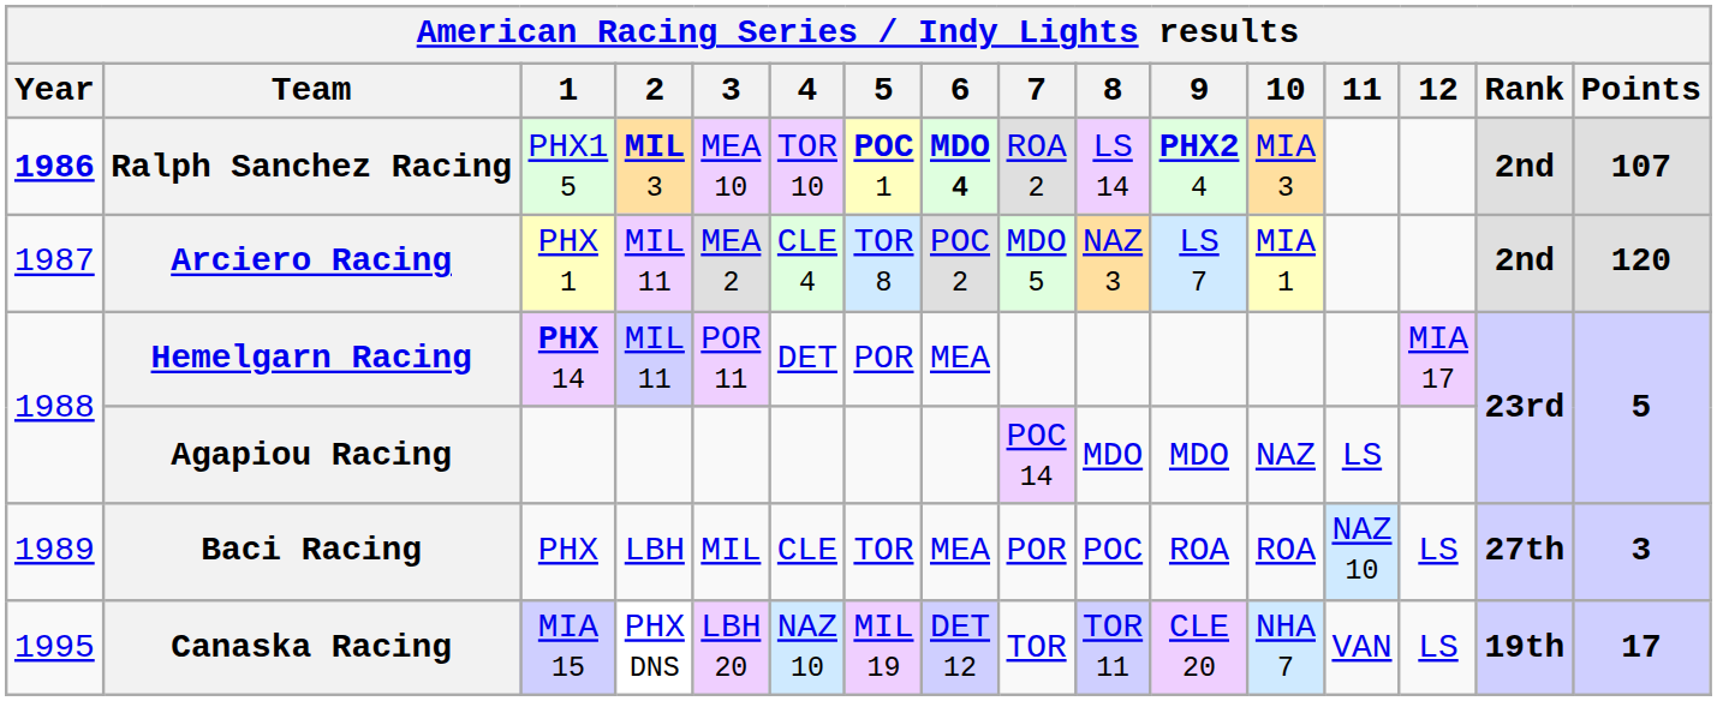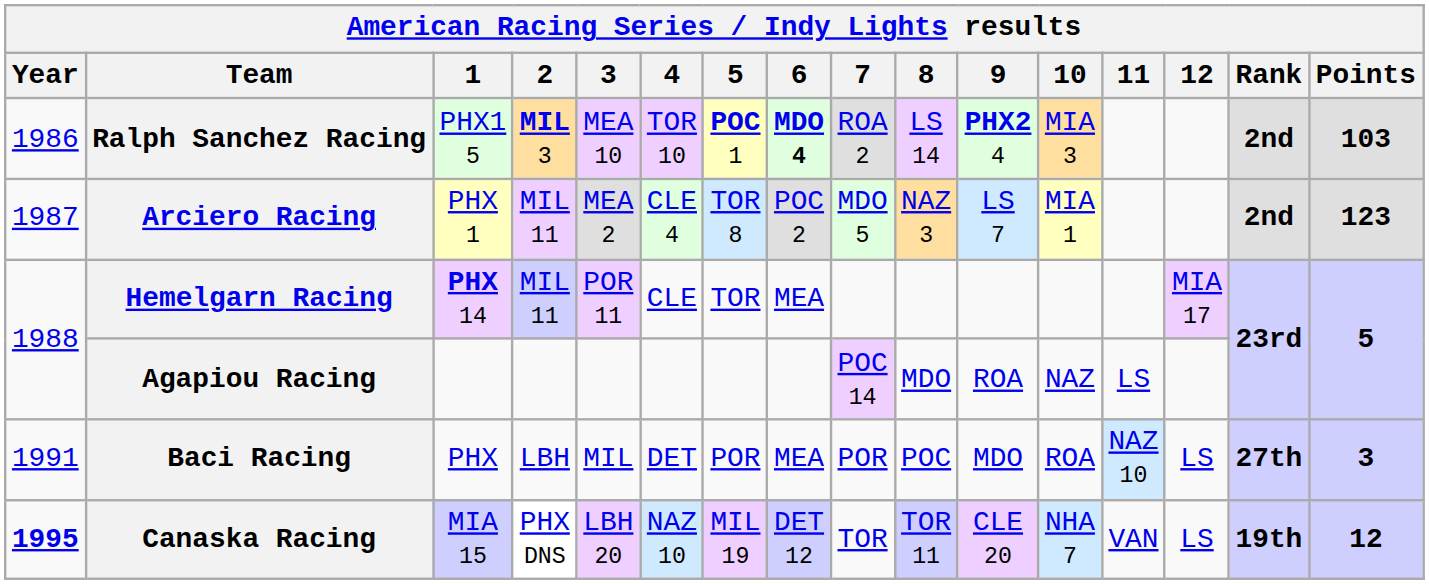 <table class="wikitable" style="text-align:center; font-size:90%">
 <tr>
 <th colspan=45><a href='#'>American Racing Series / Indy Lights</a> results</th>
 </tr>
 <tr>
 <th>Year</th>
 <th>Team</th>
 <th>1</th>
 <th>2</th>
 <th>3</th>
 <th>4</th>
 <th>5</th>
 <th>6</th>
 <th>7</th>
 <th>8</th>
 <th>9</th>
 <th>10</th>
 <th>11</th>
 <th>12</th>
 <th>Rank</th>
 <th>Points</th>
 </tr>
 <tr>
-<td><strong><a href='#'>1986</a></strong></td>
+<td><a href='#'>1986</a></td>
 <th>Ralph Sanchez Racing</th>
 <td style="background:#DFFFDF;"><a href='#'>PHX1</a><br><small>5</small></td>
 <td style="background:#FFDF9F;"><strong><a href='#'>MIL</a></strong><br><small>3</small></td>
 <td style="background:#EFCFFF;"><a href='#'>MEA</a><br><small>10</small></td>
 <td style="background:#EFCFFF;"><a href='#'>TOR</a><br><small>10</small></td>
 <td style="background:#FFFFBF;"><strong><a href='#'>POC</a></strong><br><small>1</small></td>
 <td style="background:#DFFFDF;"><strong><a href='#'>MDO</a><br><small>4</small></strong></td>
 <td style="background:#DFDFDF;"><a href='#'>ROA</a><br><small>2</small></td>
 <td style="background:#EFCFFF;"><a href='#'>LS</a><br><small>14</small></td>
 <td style="background:#DFFFDF;"><strong><a href='#'>PHX2</a></strong><br><small>4</small></td>
 <td style="background:#FFDF9F;"><a href='#'>MIA</a><br><small>3</small></td>
 <td></td>
 <td></td>
 <td style="background:#DFDFDF;"><strong>2nd</strong></td>
-<td style="background:#DFDFDF;"><strong>107</strong></td>
+<td style="background:#DFDFDF;"><strong>103</strong></td>
 </tr>
 <tr>
 <td><a href='#'>1987</a></td>
 <th><a href='#'>Arciero Racing</a></th>
 <td style="background:#FFFFBF;"><a href='#'>PHX</a><br><small>1</small></td>
 <td style="background:#EFCFFF;"><a href='#'>MIL</a><br><small>11</small></td>
 <td style="background:#DFDFDF;"><a href='#'>MEA</a><br><small>2</small></td>
 <td style="background:#DFFFDF;"><a href='#'>CLE</a><br><small>4</small></td>
 <td style="background:#CFEAFF;"><a href='#'>TOR</a><br><small>8</small></td>
 <td style="background:#DFDFDF;"><a href='#'>POC</a><br><small>2</small></td>
 <td style="background:#DFFFDF;"><a href='#'>MDO</a><br><small>5</small></td>
 <td style="background:#FFDF9F;"><a href='#'>NAZ</a><br><small>3</small></td>
 <td style="background:#CFEAFF;"><a href='#'>LS</a><br><small>7</small></td>
 <td style="background:#FFFFBF;"><a href='#'>MIA</a><br><small>1</small></td>
 <td></td>
 <td></td>
 <td style="background:#DFDFDF;"><strong>2nd</strong></td>
-<td style="background:#DFDFDF;"><strong>120</strong></td>
+<td style="background:#DFDFDF;"><strong>123</strong></td>
 </tr>
 <tr>
 <td rowspan="2"><a href='#'>1988</a></td>
 <th><a href='#'>Hemelgarn Racing</a></th>
 <td style="background:#EFCFFF;"><strong><a href='#'>PHX</a></strong><br><small>14</small></td>
 <td style="background:#CFCFFF;"><a href='#'>MIL</a><br><small>11</small></td>
 <td style="background:#EFCFFF;"><a href='#'>POR</a><br><small>11</small></td>
-<td><a href='#'>DET</a></td>
-<td><a href='#'>POR</a></td>
+<td><a href='#'>CLE</a></td>
+<td><a href='#'>TOR</a></td>
 <td><a href='#'>MEA</a></td>
 <td></td>
 <td></td>
 <td></td>
 <td></td>
 <td></td>
 <td style="background:#EFCFFF;"><a href='#'>MIA</a><br><small>17</small></td>
 <td rowspan="2" style="background:#CFCFFF;"><strong>23rd</strong></td>
 <td rowspan="2" style="background:#CFCFFF;"><strong>5</strong></td>
 </tr>
 <tr>
 <th>Agapiou Racing</th>
 <td></td>
 <td></td>
 <td></td>
 <td></td>
 <td></td>
 <td></td>
 <td style="background:#EFCFFF;"><a href='#'>POC</a><br><small>14</small></td>
 <td><a href='#'>MDO</a></td>
-<td><a href='#'>MDO</a></td>
+<td><a href='#'>ROA</a></td>
 <td><a href='#'>NAZ</a></td>
 <td><a href='#'>LS</a></td>
 <td></td>
 </tr>
 <tr>
-<td><a href='#'>1989</a></td>
+<td><a href='#'>1991</a></td>
 <th>Baci Racing</th>
 <td><a href='#'>PHX</a></td>
 <td><a href='#'>LBH</a></td>
 <td><a href='#'>MIL</a></td>
-<td><a href='#'>CLE</a></td>
-<td><a href='#'>TOR</a></td>
+<td><a href='#'>DET</a></td>
+<td><a href='#'>POR</a></td>
 <td><a href='#'>MEA</a></td>
 <td><a href='#'>POR</a></td>
 <td><a href='#'>POC</a></td>
-<td><a href='#'>ROA</a></td>
+<td><a href='#'>MDO</a></td>
 <td><a href='#'>ROA</a></td>
 <td style="background:#CFEAFF;"><a href='#'>NAZ</a><br><small>10</small></td>
 <td><a href='#'>LS</a></td>
 <td style="background:#CFCFFF;"><strong>27th</strong></td>
 <td style="background:#CFCFFF;"><strong>3</strong></td>
 </tr>
 <tr>
-<td><a href='#'>1995</a></td>
+<td><strong><a href='#'>1995</a></strong></td>
 <th>Canaska Racing</th>
 <td style="background:#CFCFFF;"><a href='#'>MIA</a><br><small>15</small></td>
 <td style="background:#FFFFFF;"><a href='#'>PHX</a><br><small>DNS</small></td>
 <td style="background:#EFCFFF;"><a href='#'>LBH</a><br><small>20</small></td>
 <td style="background:#CFEAFF;"><a href='#'>NAZ</a><br><small>10</small></td>
 <td style="background:#EFCFFF;"><a href='#'>MIL</a><br><small>19</small></td>
 <td style="background:#CFCFFF;"><a href='#'>DET</a><br><small>12</small></td>
 <td><a href='#'>TOR</a></td>
 <td style="background:#CFCFFF;"><a href='#'>TOR</a><br><small>11</small></td>
 <td style="background:#EFCFFF;"><a href='#'>CLE</a><br><small>20</small></td>
 <td style="background:#CFEAFF;"><a href='#'>NHA</a><br><small>7</small></td>
 <td><a href='#'>VAN</a></td>
 <td><a href='#'>LS</a></td>
 <td style="background:#CFCFFF;"><strong>19th</strong></td>
-<td style="background:#CFCFFF;"><strong>17</strong></td>
+<td style="background:#CFCFFF;"><strong>12</strong></td>
 </tr>
 </table>
